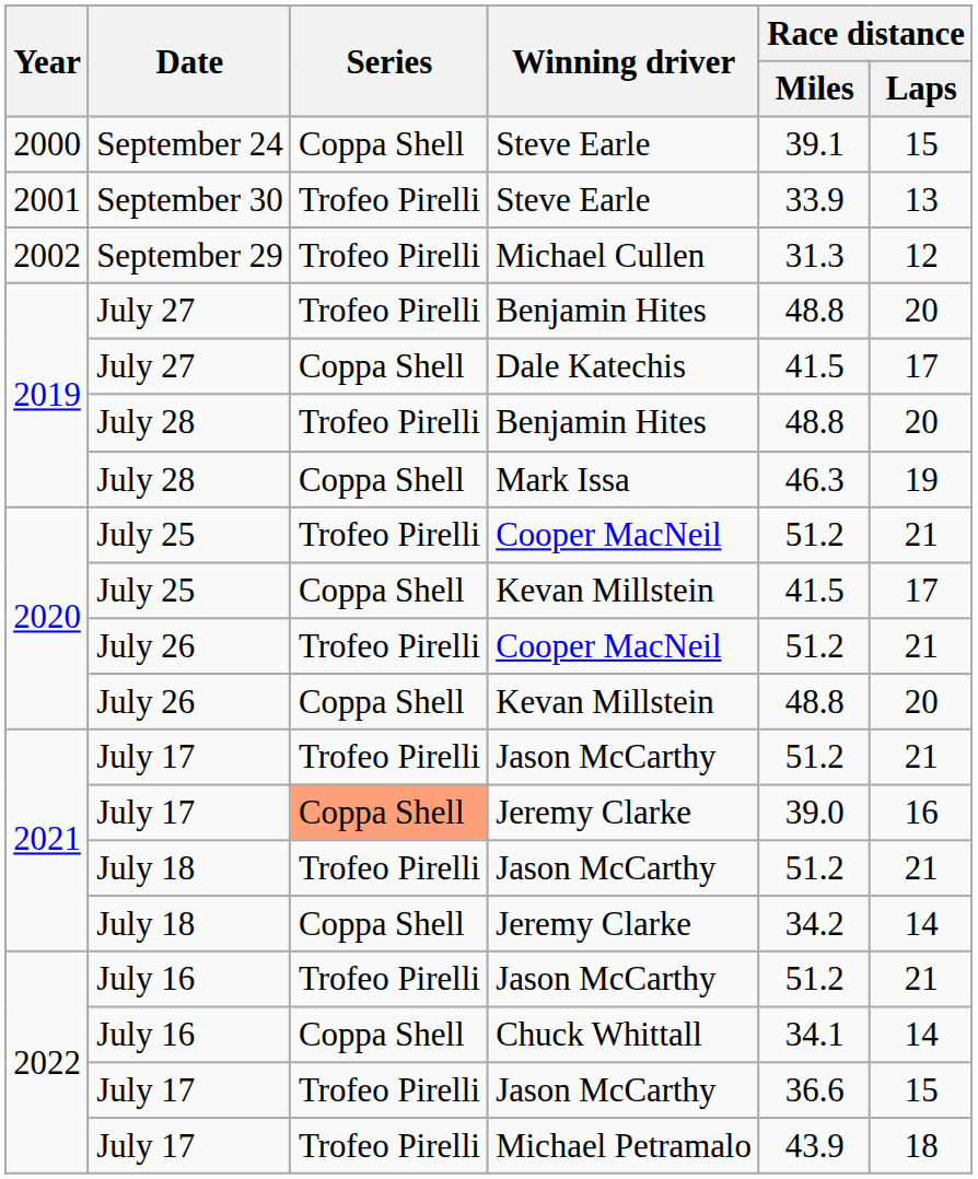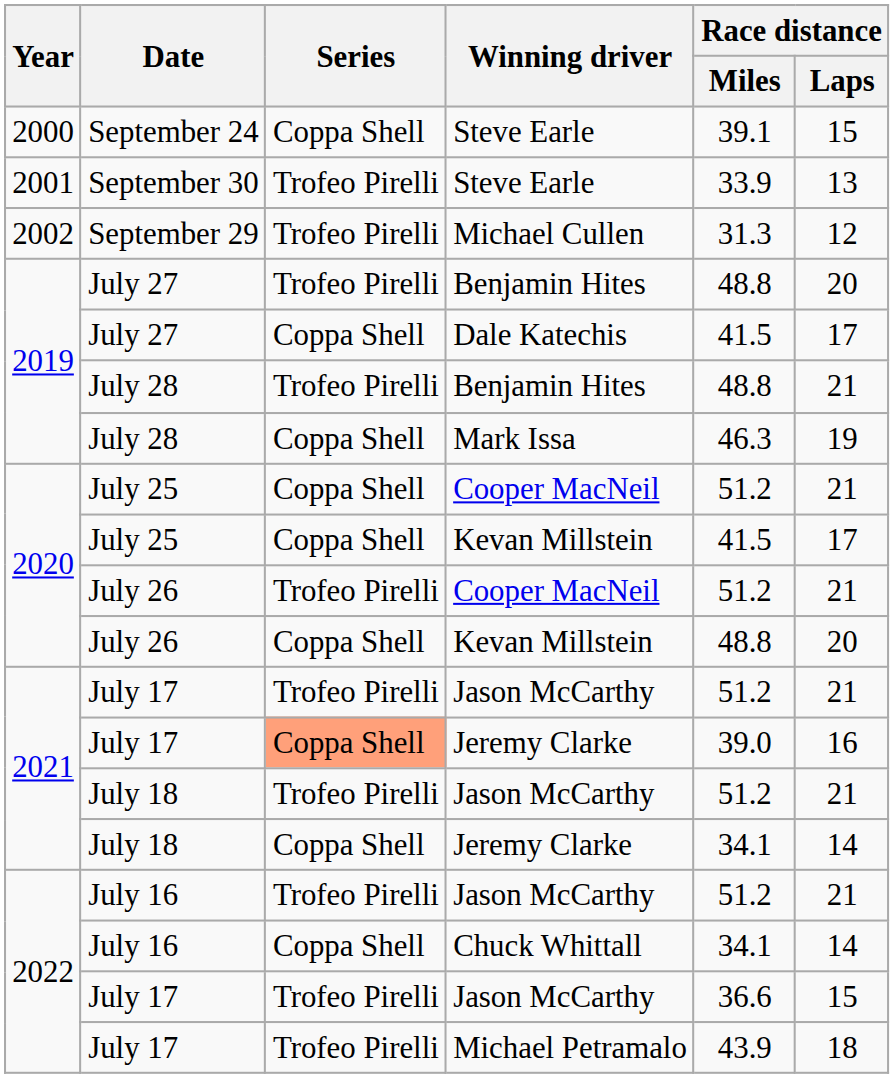 <table class="wikitable" style="font-size: 95%;">
 <tr>
 <th rowspan="2">Year</th>
 <th rowspan="2">Date</th>
 <th rowspan="2">Series</th>
 <th rowspan="2">Winning driver</th>
 <th colspan="2">Race distance</th>
 </tr>
 <tr>
 <th>Miles</th>
 <th>Laps</th>
 </tr>
 <tr>
 <td>2000</td>
 <td>September 24</td>
 <td>Coppa Shell</td>
 <td> Steve Earle</td>
 <td style="text-align:center">39.1</td>
 <td style="text-align:center">15</td>
 </tr>
 <tr>
 <td>2001</td>
 <td>September 30</td>
 <td>Trofeo Pirelli</td>
 <td> Steve Earle</td>
 <td style="text-align:center">33.9</td>
 <td style="text-align:center">13</td>
 </tr>
 <tr>
 <td>2002</td>
 <td>September 29</td>
 <td>Trofeo Pirelli</td>
 <td> Michael Cullen</td>
 <td style="text-align:center">31.3</td>
 <td style="text-align:center">12</td>
 </tr>
 <tr>
 <td rowspan=4><a href='#'>2019</a></td>
 <td>July 27</td>
 <td>Trofeo Pirelli</td>
 <td> Benjamin Hites</td>
 <td style="text-align:center">48.8</td>
 <td style="text-align:center">20</td>
 </tr>
 <tr>
 <td>July 27</td>
 <td>Coppa Shell</td>
 <td> Dale Katechis</td>
 <td style="text-align:center">41.5</td>
 <td style="text-align:center">17</td>
 </tr>
 <tr>
 <td>July 28</td>
 <td>Trofeo Pirelli</td>
 <td> Benjamin Hites</td>
 <td style="text-align:center">48.8</td>
-<td style="text-align:center">20</td>
+<td style="text-align:center">21</td>
 </tr>
 <tr>
 <td>July 28</td>
 <td>Coppa Shell</td>
 <td> Mark Issa</td>
 <td style="text-align:center">46.3</td>
 <td style="text-align:center">19</td>
 </tr>
 <tr>
 <td rowspan=4><a href='#'>2020</a></td>
 <td>July 25</td>
-<td>Trofeo Pirelli</td>
+<td>Coppa Shell</td>
 <td> <a href='#'>Cooper MacNeil</a></td>
 <td style="text-align:center">51.2</td>
 <td style="text-align:center">21</td>
 </tr>
 <tr>
 <td>July 25</td>
 <td>Coppa Shell</td>
 <td> Kevan Millstein</td>
 <td style="text-align:center">41.5</td>
 <td style="text-align:center">17</td>
 </tr>
 <tr>
 <td>July 26</td>
 <td>Trofeo Pirelli</td>
 <td> <a href='#'>Cooper MacNeil</a></td>
 <td style="text-align:center">51.2</td>
 <td style="text-align:center">21</td>
 </tr>
 <tr>
 <td>July 26</td>
 <td>Coppa Shell</td>
 <td> Kevan Millstein</td>
 <td style="text-align:center">48.8</td>
 <td style="text-align:center">20</td>
 </tr>
 <tr>
 <td rowspan=4><a href='#'>2021</a></td>
 <td>July 17</td>
 <td>Trofeo Pirelli</td>
 <td> Jason McCarthy</td>
 <td style="text-align:center">51.2</td>
 <td style="text-align:center">21</td>
 </tr>
 <tr>
 <td>July 17</td>
 <td style="background: lightsalmon;">Coppa Shell</td>
 <td> Jeremy Clarke</td>
 <td style="text-align:center">39.0</td>
 <td style="text-align:center">16</td>
 </tr>
 <tr>
 <td>July 18</td>
 <td>Trofeo Pirelli</td>
 <td> Jason McCarthy</td>
 <td style="text-align:center">51.2</td>
 <td style="text-align:center">21</td>
 </tr>
 <tr>
 <td>July 18</td>
 <td>Coppa Shell</td>
 <td> Jeremy Clarke</td>
-<td style="text-align:center">34.2</td>
+<td style="text-align:center">34.1</td>
 <td style="text-align:center">14</td>
 </tr>
 <tr>
 <td rowspan=4>2022</td>
 <td>July 16</td>
 <td>Trofeo Pirelli</td>
 <td> Jason McCarthy</td>
 <td style="text-align:center">51.2</td>
 <td style="text-align:center">21</td>
 </tr>
 <tr>
 <td>July 16</td>
 <td>Coppa Shell</td>
 <td> Chuck Whittall</td>
 <td style="text-align:center">34.1</td>
 <td style="text-align:center">14</td>
 </tr>
 <tr>
 <td>July 17</td>
 <td>Trofeo Pirelli</td>
 <td> Jason McCarthy</td>
 <td style="text-align:center">36.6</td>
 <td style="text-align:center">15</td>
 </tr>
 <tr>
 <td>July 17</td>
 <td>Trofeo Pirelli</td>
 <td> Michael Petramalo</td>
 <td style="text-align:center">43.9</td>
 <td style="text-align:center">18</td>
 </tr>
 </table>
